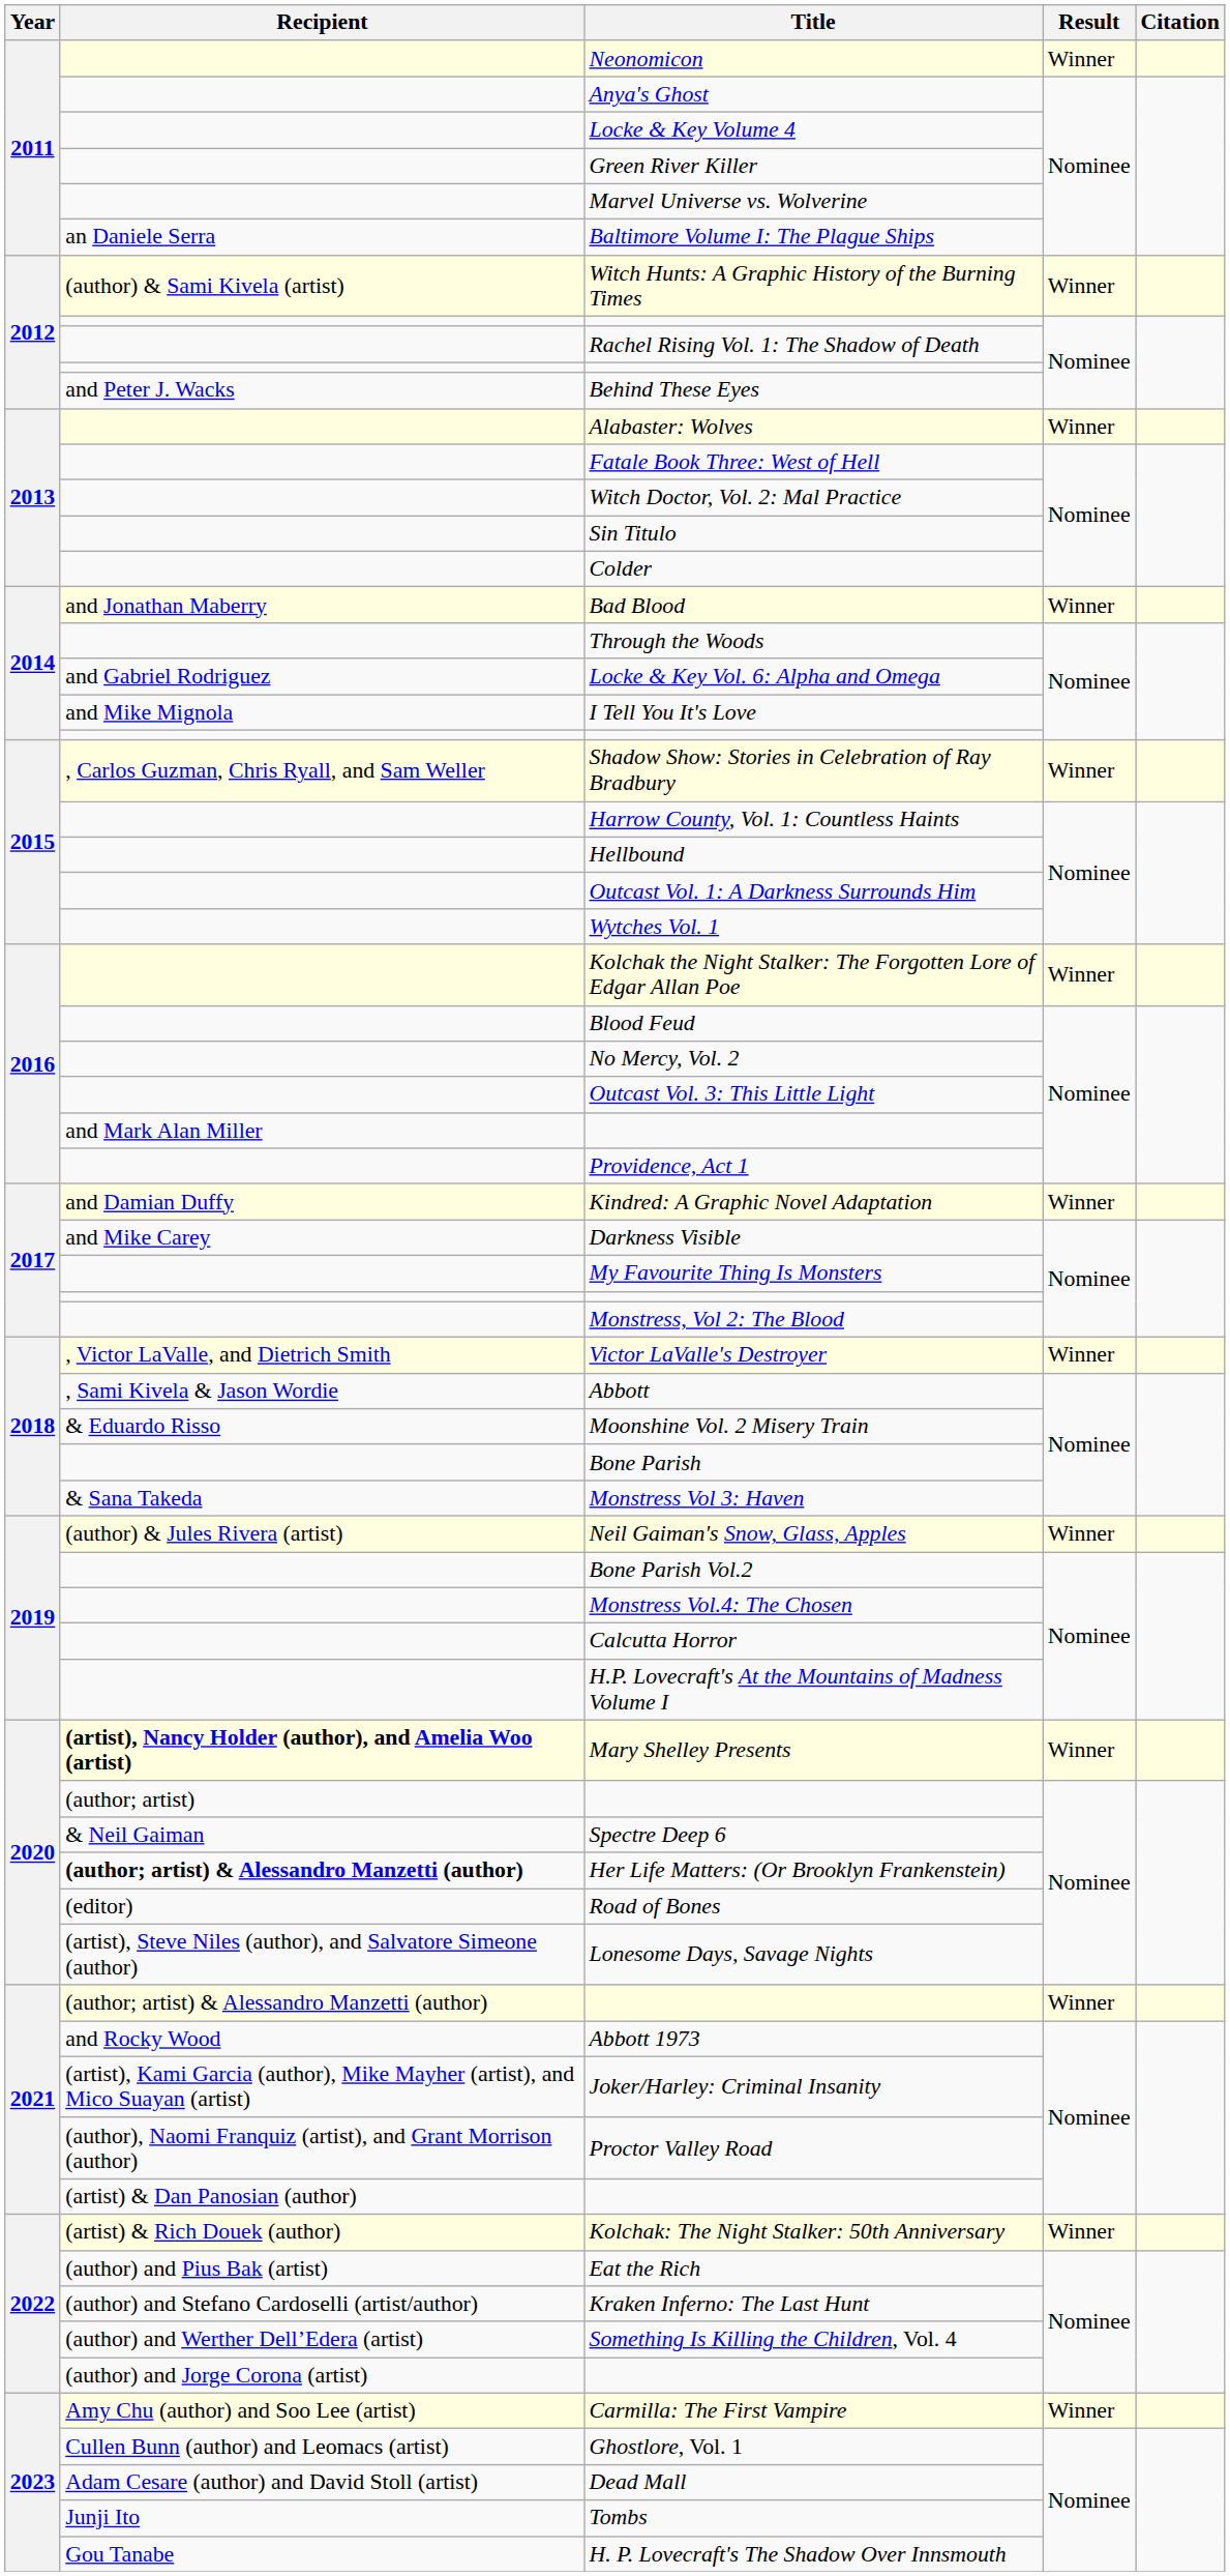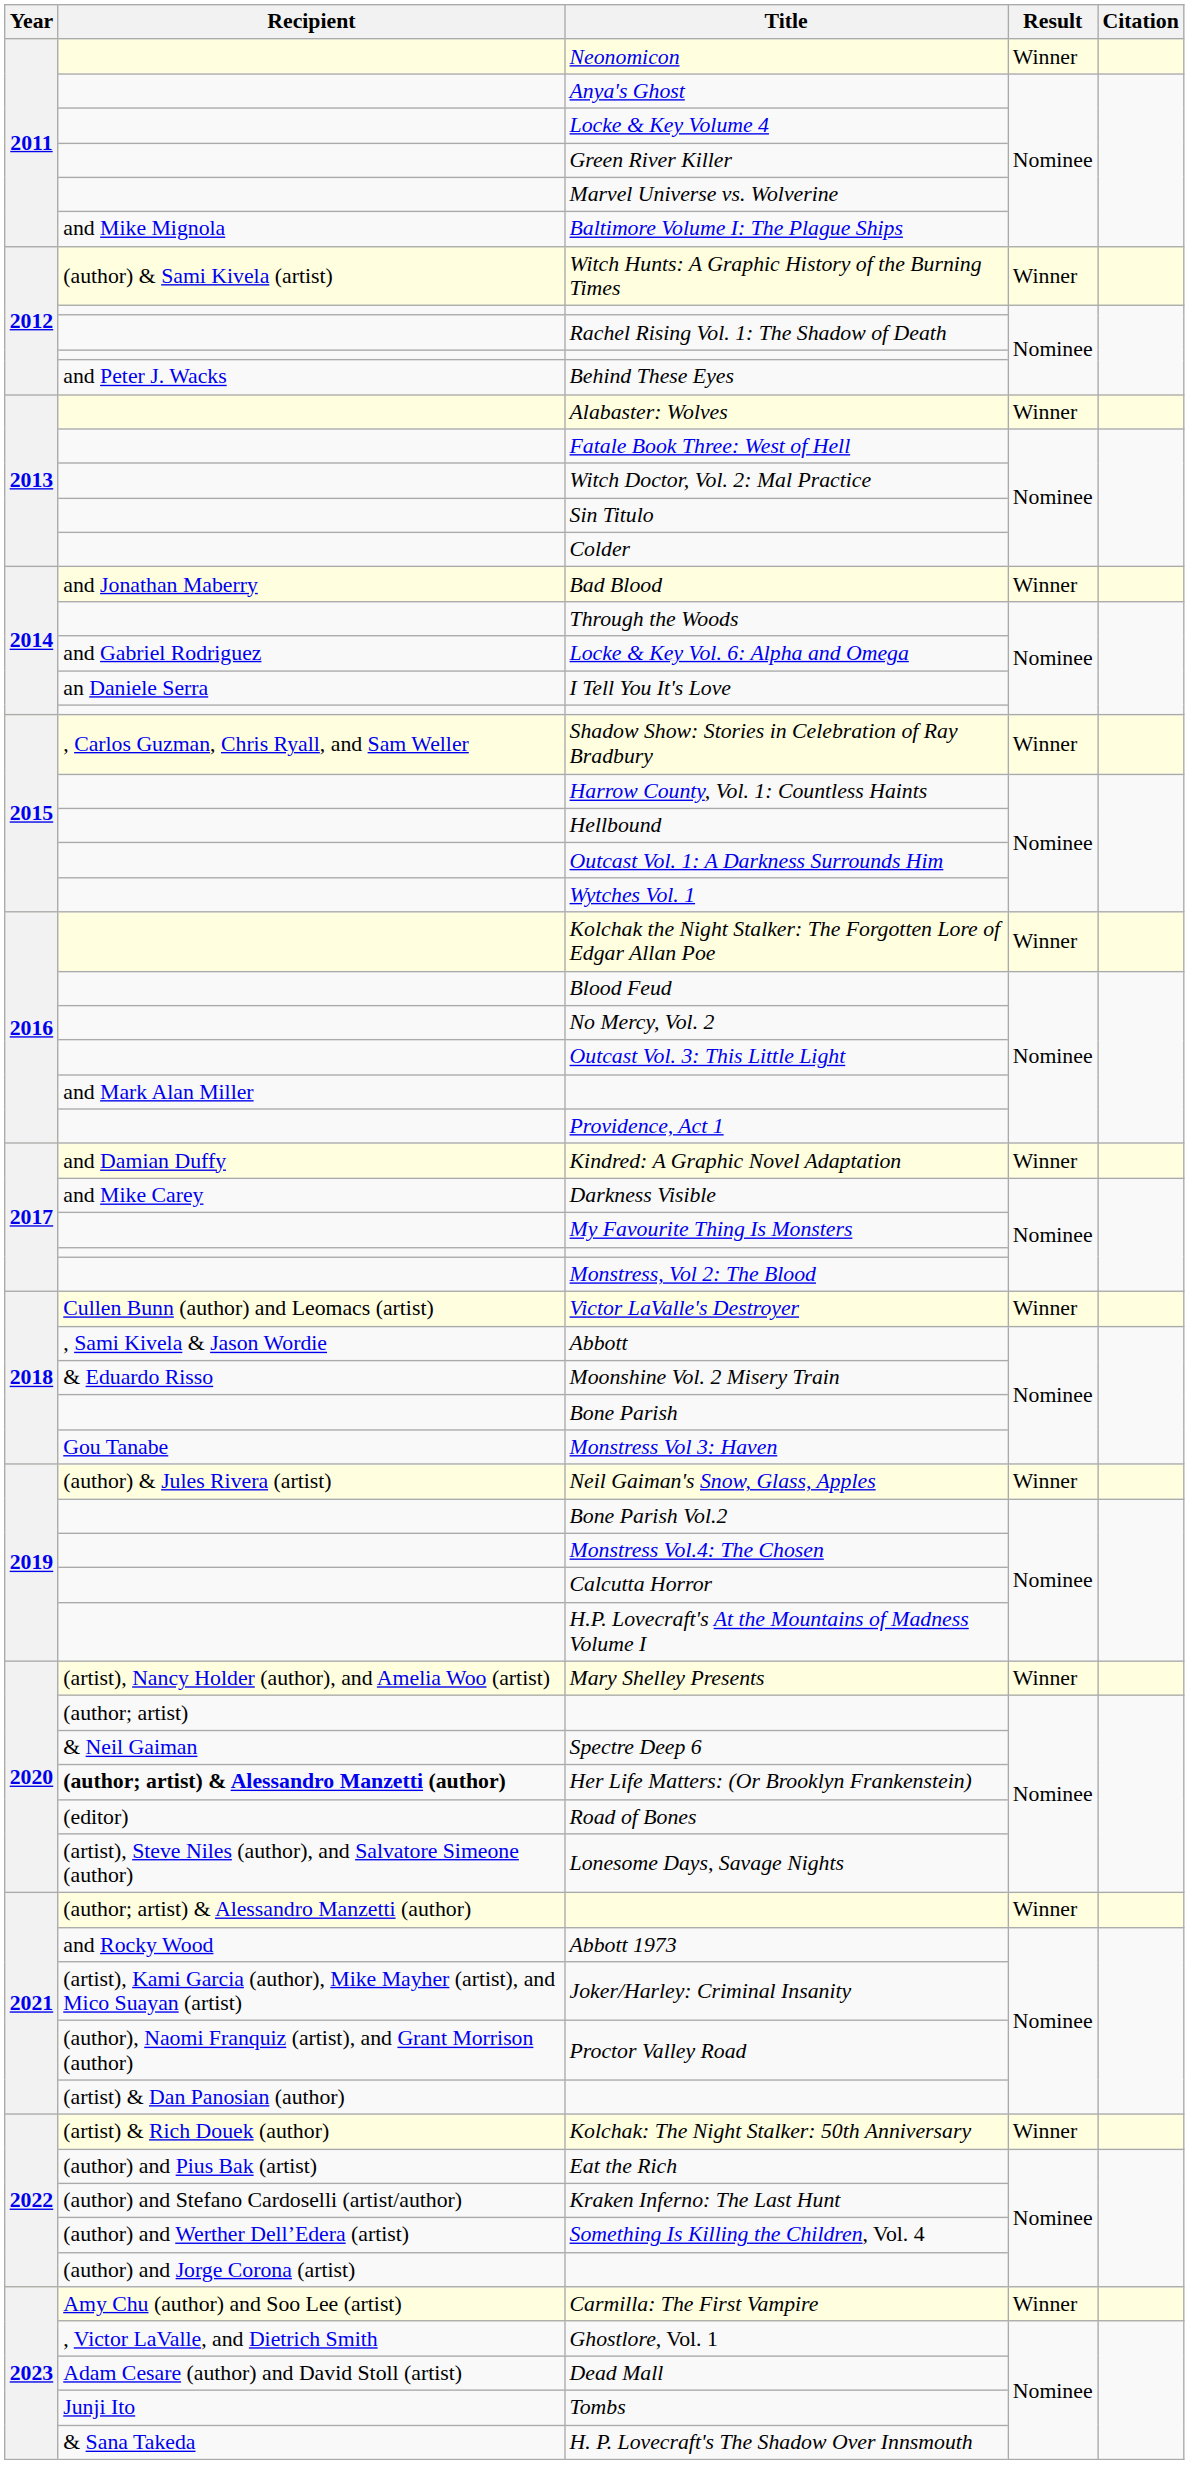 <table class="wikitable sortable">
 <tr>
 <th>Year</th>
 <th>Recipient</th>
 <th>Title</th>
 <th>Result</th>
 <th>Citation</th>
 </tr>
 <tr style="background:lightyellow; color:black">
 <th rowspan="6"><a href='#'>2011</a></th>
 <td></td>
 <td><em><a href='#'>Neonomicon</a></em></td>
 <td>Winner</td>
 <td></td>
 </tr>
 <tr>
 <td></td>
 <td><em><a href='#'>Anya's Ghost</a></em></td>
 <td rowspan="5">Nominee</td>
 <td rowspan="5"></td>
 </tr>
 <tr>
 <td></td>
 <td><em><a href='#'>Locke & Key Volume 4</a></em></td>
 </tr>
 <tr>
 <td></td>
 <td><em>Green River Killer</em></td>
 </tr>
 <tr>
 <td></td>
 <td><em>Marvel Universe vs. Wolverine</em></td>
 </tr>
 <tr>
-<td> an <a href='#'>Daniele Serra</a></td>
+<td> and <a href='#'>Mike Mignola</a></td>
 <td><em><a href='#'>Baltimore Volume I: The Plague Ships</a></em></td>
 </tr>
 <tr style="background:lightyellow; color:black">
 <th rowspan="5"><a href='#'>2012</a></th>
 <td> (author) & <a href='#'>Sami Kivela</a> (artist)</td>
 <td><em>Witch Hunts: A Graphic History of the Burning Times</em></td>
 <td>Winner</td>
 <td></td>
 </tr>
 <tr>
 <td></td>
 <td></td>
 <td rowspan="4">Nominee</td>
 <td rowspan="4"></td>
 </tr>
 <tr>
 <td></td>
 <td><em>Rachel Rising Vol. 1: The Shadow of Death</em></td>
 </tr>
 <tr>
 <td></td>
 <td></td>
 </tr>
 <tr>
 <td> and <a href='#'>Peter J. Wacks</a></td>
 <td><em>Behind These Eyes</em></td>
 </tr>
 <tr style="background:lightyellow; color:black">
 <th rowspan="5"><a href='#'>2013</a></th>
 <td></td>
 <td><em>Alabaster: Wolves</em></td>
 <td>Winner</td>
 <td></td>
 </tr>
 <tr>
 <td></td>
 <td><em><a href='#'>Fatale Book Three: West of Hell</a></em></td>
 <td rowspan="4">Nominee</td>
 <td rowspan="4"></td>
 </tr>
 <tr>
 <td></td>
 <td><em>Witch Doctor, Vol. 2: Mal Practice</em></td>
 </tr>
 <tr>
 <td></td>
 <td><em>Sin Titulo</em></td>
 </tr>
 <tr>
 <td></td>
 <td><em>Colder</em></td>
 </tr>
 <tr style="background:lightyellow; color:black">
 <th rowspan="5"><a href='#'>2014</a></th>
 <td> and <a href='#'>Jonathan Maberry</a></td>
 <td><em>Bad Blood</em></td>
 <td>Winner</td>
 <td></td>
 </tr>
 <tr>
 <td></td>
 <td><em>Through the Woods</em></td>
 <td rowspan="4">Nominee</td>
 <td rowspan="4"></td>
 </tr>
 <tr>
 <td> and <a href='#'>Gabriel Rodriguez</a></td>
 <td><em><a href='#'>Locke & Key Vol. 6: Alpha and Omega</a></em></td>
 </tr>
 <tr>
-<td> and <a href='#'>Mike Mignola</a></td>
+<td> an <a href='#'>Daniele Serra</a></td>
 <td><em>I Tell You It's Love</em></td>
 </tr>
 <tr>
 <td></td>
 <td></td>
 </tr>
 <tr style="background:lightyellow; color:black">
 <th rowspan="5"><a href='#'>2015</a></th>
 <td>, <a href='#'>Carlos Guzman</a>, <a href='#'>Chris Ryall</a>, and <a href='#'>Sam Weller</a></td>
 <td><em>Shadow Show: Stories in Celebration of Ray Bradbury</em></td>
 <td>Winner</td>
 <td></td>
 </tr>
 <tr>
 <td></td>
 <td><em><a href='#'>Harrow County</a>, Vol. 1: Countless Haints</em></td>
 <td rowspan="4">Nominee</td>
 <td rowspan="4"></td>
 </tr>
 <tr>
 <td></td>
 <td><em>Hellbound</em></td>
 </tr>
 <tr>
 <td></td>
 <td><em><a href='#'>Outcast Vol. 1: A Darkness Surrounds Him</a></em></td>
 </tr>
 <tr>
 <td></td>
 <td><em><a href='#'>Wytches Vol. 1</a></em></td>
 </tr>
 <tr style="background:lightyellow; color:black">
 <th rowspan="6"><a href='#'>2016</a></th>
 <td></td>
 <td><em>Kolchak the Night Stalker: The Forgotten Lore of Edgar Allan Poe</em></td>
 <td>Winner</td>
 <td></td>
 </tr>
 <tr>
 <td></td>
 <td><em>Blood Feud</em></td>
 <td rowspan="5">Nominee</td>
 <td rowspan="5"></td>
 </tr>
 <tr>
 <td></td>
 <td><em>No Mercy, Vol. 2</em></td>
 </tr>
 <tr>
 <td></td>
 <td><em><a href='#'>Outcast Vol. 3: This Little Light</a></em></td>
 </tr>
 <tr>
 <td> and <a href='#'>Mark Alan Miller</a></td>
 <td></td>
 </tr>
 <tr>
 <td></td>
 <td><em><a href='#'>Providence, Act 1</a></em></td>
 </tr>
 <tr style="background:lightyellow; color:black">
 <th rowspan="5"><a href='#'>2017</a></th>
 <td> and <a href='#'>Damian Duffy</a></td>
 <td><em>Kindred: A Graphic Novel Adaptation</em></td>
 <td>Winner</td>
 <td></td>
 </tr>
 <tr>
 <td> and <a href='#'>Mike Carey</a></td>
 <td><em>Darkness Visible</em></td>
 <td rowspan="4">Nominee</td>
 <td rowspan="4"></td>
 </tr>
 <tr>
 <td></td>
 <td><em><a href='#'>My Favourite Thing Is Monsters</a></em></td>
 </tr>
 <tr>
 <td></td>
 <td></td>
 </tr>
 <tr>
 <td></td>
 <td><em><a href='#'>Monstress, Vol 2: The Blood</a></em></td>
 </tr>
 <tr style="background:lightyellow; color:black">
 <th rowspan="5"><a href='#'>2018</a></th>
-<td>, <a href='#'>Victor LaValle</a>, and <a href='#'>Dietrich Smith</a></td>
+<td><a href='#'>Cullen Bunn</a> (author) and Leomacs (artist)</td>
 <td><em><a href='#'>Victor LaValle's Destroyer</a></em></td>
 <td>Winner</td>
 <td></td>
 </tr>
 <tr>
 <td>, <a href='#'>Sami Kivela</a> & <a href='#'>Jason Wordie</a></td>
 <td><em>Abbott</em></td>
 <td rowspan="4">Nominee</td>
 <td rowspan="4"></td>
 </tr>
 <tr>
 <td> & <a href='#'>Eduardo Risso</a></td>
 <td><em>Moonshine Vol. 2 Misery Train</em></td>
 </tr>
 <tr>
 <td></td>
 <td><em>Bone Parish</em></td>
 </tr>
 <tr>
-<td> & <a href='#'>Sana Takeda</a></td>
+<td><a href='#'>Gou Tanabe</a></td>
 <td><em><a href='#'>Monstress Vol 3: Haven</a></em></td>
 </tr>
 <tr style="background:lightyellow; color:black">
 <th rowspan="5"><a href='#'>2019</a></th>
 <td> (author) & <a href='#'>Jules Rivera</a> (artist)</td>
 <td><em>Neil Gaiman's <a href='#'>Snow, Glass, Apples</a></em></td>
 <td>Winner</td>
 <td></td>
 </tr>
 <tr>
 <td></td>
 <td><em>Bone Parish Vol.2</em></td>
 <td rowspan="4">Nominee</td>
 <td rowspan="4"></td>
 </tr>
 <tr>
 <td></td>
 <td><em><a href='#'>Monstress Vol.4: The Chosen</a></em></td>
 </tr>
 <tr>
 <td></td>
 <td><em>Calcutta Horror</em></td>
 </tr>
 <tr>
 <td></td>
 <td><em>H.P. Lovecraft's <a href='#'>At the Mountains of Madness</a> Volume I</em></td>
 </tr>
 <tr style="background:lightyellow; color:black">
 <th rowspan="6"><a href='#'>2020</a></th>
-<td><strong> (artist), <a href='#'>Nancy Holder</a> (author), and <a href='#'>Amelia Woo</a> (artist)</strong></td>
+<td> (artist), <a href='#'>Nancy Holder</a> (author), and <a href='#'>Amelia Woo</a> (artist)</td>
 <td><em>Mary Shelley Presents</em></td>
 <td>Winner</td>
 <td></td>
 </tr>
 <tr>
 <td> (author; artist)</td>
 <td></td>
 <td rowspan="5">Nominee</td>
 <td rowspan="5"></td>
 </tr>
 <tr>
 <td> & <a href='#'>Neil Gaiman</a></td>
 <td><em>Spectre Deep 6</em></td>
 </tr>
 <tr>
 <td><strong> (author; artist) & <a href='#'>Alessandro Manzetti</a> (author)</strong></td>
 <td><em>Her Life Matters: (Or Brooklyn Frankenstein)</em></td>
 </tr>
 <tr>
 <td> (editor)</td>
 <td><em>Road of Bones</em></td>
 </tr>
 <tr>
 <td> (artist), <a href='#'>Steve Niles</a> (author), and <a href='#'>Salvatore Simeone</a> (author)</td>
 <td><em>Lonesome Days, Savage Nights</em></td>
 </tr>
 <tr style="background:lightyellow; color:black">
 <th rowspan="5"><a href='#'>2021</a></th>
 <td> (author; artist) & <a href='#'>Alessandro Manzetti</a> (author)</td>
 <td></td>
 <td>Winner</td>
 <td></td>
 </tr>
 <tr>
 <td> and <a href='#'>Rocky Wood</a></td>
 <td><em>Abbott 1973</em></td>
 <td rowspan="4">Nominee</td>
 <td rowspan="4"></td>
 </tr>
 <tr>
 <td> (artist), <a href='#'>Kami Garcia</a> (author), <a href='#'>Mike Mayher</a> (artist), and <a href='#'>Mico Suayan</a> (artist)</td>
 <td><em>Joker/Harley: Criminal Insanity</em></td>
 </tr>
 <tr>
 <td> (author), <a href='#'>Naomi Franquiz</a> (artist), and <a href='#'>Grant Morrison</a> (author)</td>
 <td><em>Proctor Valley Road</em></td>
 </tr>
 <tr>
 <td> (artist) & <a href='#'>Dan Panosian</a> (author)</td>
 <td></td>
 </tr>
 <tr style="background:lightyellow; color:black">
 <th rowspan="5"><a href='#'>2022</a></th>
 <td> (artist) & <a href='#'>Rich Douek</a> (author)</td>
 <td><em>Kolchak: The Night Stalker: 50th Anniversary</em></td>
 <td>Winner</td>
 <td></td>
 </tr>
 <tr>
 <td> (author) and <a href='#'>Pius Bak</a>  (artist)</td>
 <td><em>Eat the Rich</em></td>
 <td rowspan="4">Nominee</td>
 <td rowspan="4"></td>
 </tr>
 <tr>
 <td> (author) and Stefano Cardoselli  (artist/author)</td>
 <td><em>Kraken Inferno: The Last Hunt</em></td>
 </tr>
 <tr>
 <td> (author) and <a href='#'>Werther Dell’Edera</a> (artist)</td>
 <td><em><a href='#'>Something Is Killing the Children</a></em>, Vol. 4</td>
 </tr>
 <tr>
 <td>  (author) and <a href='#'>Jorge Corona</a>  (artist)</td>
 <td><em></em></td>
 </tr>
 <tr style="background:lightyellow; color:black">
 <th rowspan="5"><a href='#'>2023</a></th>
 <td><a href='#'>Amy Chu</a> (author) and Soo Lee (artist)</td>
 <td><em>Carmilla: The First Vampire</em></td>
 <td>Winner</td>
 <td></td>
 </tr>
 <tr>
-<td><a href='#'>Cullen Bunn</a> (author) and Leomacs (artist)</td>
+<td>, <a href='#'>Victor LaValle</a>, and <a href='#'>Dietrich Smith</a></td>
 <td><em>Ghostlore</em>, Vol. 1</td>
 <td rowspan="4">Nominee</td>
 <td rowspan="4"></td>
 </tr>
 <tr>
 <td><a href='#'>Adam Cesare</a> (author) and David Stoll (artist)</td>
 <td><em>Dead Mall</em></td>
 </tr>
 <tr>
 <td><a href='#'>Junji Ito</a></td>
 <td><em>Tombs</em></td>
 </tr>
 <tr>
-<td><a href='#'>Gou Tanabe</a></td>
+<td> & <a href='#'>Sana Takeda</a></td>
 <td><em>H. P. Lovecraft's The Shadow Over Innsmouth</em></td>
 </tr>
 </table>
